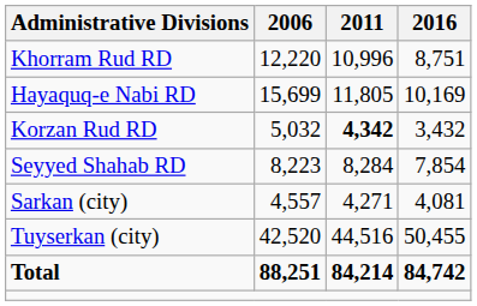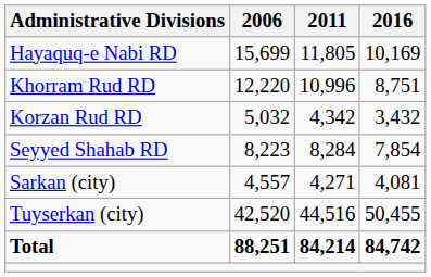 <table class="wikitable">
 <tr>
 <th>Administrative Divisions</th>
 <th>2006</th>
 <th>2011</th>
 <th>2016</th>
 </tr>
 <tr>
+<td><a href='#'>Hayaquq-e Nabi RD</a></td>
+<td style="text-align: right;">15,699</td>
+<td style="text-align: right;">11,805</td>
+<td style="text-align: right;">10,169</td>
+</tr>
+<tr>
 <td><a href='#'>Khorram Rud RD</a></td>
 <td style="text-align: right;">12,220</td>
 <td style="text-align: right;">10,996</td>
 <td style="text-align: right;">8,751</td>
 </tr>
 <tr>
-<td><a href='#'>Hayaquq-e Nabi RD</a></td>
-<td style="text-align: right;">15,699</td>
-<td style="text-align: right;">11,805</td>
-<td style="text-align: right;">10,169</td>
-</tr>
-<tr>
 <td><a href='#'>Korzan Rud RD</a></td>
 <td style="text-align: right;">5,032</td>
-<td style="text-align: right;"><strong>4,342</strong></td>
+<td style="text-align: right;">4,342</td>
 <td style="text-align: right;">3,432</td>
 </tr>
 <tr>
 <td><a href='#'>Seyyed Shahab RD</a></td>
 <td style="text-align: right;">8,223</td>
 <td style="text-align: right;">8,284</td>
 <td style="text-align: right;">7,854</td>
 </tr>
 <tr>
 <td><a href='#'>Sarkan</a> (city)</td>
 <td style="text-align: right;">4,557</td>
 <td style="text-align: right;">4,271</td>
 <td style="text-align: right;">4,081</td>
 </tr>
 <tr>
 <td><a href='#'>Tuyserkan</a> (city)</td>
 <td style="text-align: right;">42,520</td>
 <td style="text-align: right;">44,516</td>
 <td style="text-align: right;">50,455</td>
 </tr>
 <tr>
 <td><strong>Total</strong></td>
 <td style="text-align: right;"><strong>88,251</strong></td>
 <td style="text-align: right;"><strong>84,214</strong></td>
 <td style="text-align: right;"><strong>84,742</strong></td>
 </tr>
 <tr>
 <td colspan=4></td>
 </tr>
 </table>
